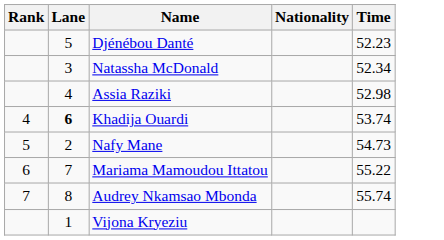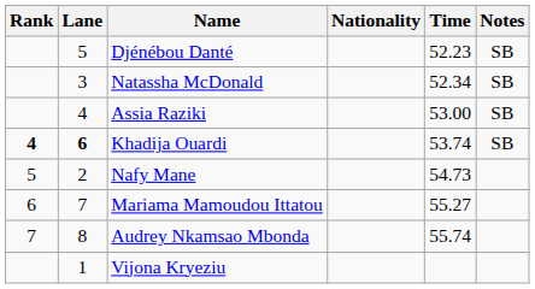 <table class="wikitable sortable" style="text-align:center;font-size:95%">
 <tr>
 <th>Rank</th>
 <th>Lane</th>
 <th>Name</th>
 <th>Nationality</th>
 <th>Time</th>
+<th>Notes</th>
 </tr>
 <tr>
 <td></td>
 <td>5</td>
 <td align=left><a href='#'>Djénébou Danté</a></td>
 <td align=left></td>
 <td>52.23</td>
+<td>SB</td>
 </tr>
 <tr>
 <td></td>
 <td>3</td>
 <td align=left><a href='#'>Natassha McDonald</a></td>
 <td align=left></td>
 <td>52.34</td>
+<td>SB</td>
 </tr>
 <tr>
 <td></td>
 <td>4</td>
 <td align=left><a href='#'>Assia Raziki</a></td>
 <td align=left></td>
-<td>52.98</td>
+<td>53.00</td>
+<td>SB</td>
 </tr>
 <tr>
-<td>4</td>
+<td><strong>4</strong></td>
 <td><strong>6</strong></td>
 <td align=left><a href='#'>Khadija Ouardi</a></td>
 <td align=left></td>
 <td>53.74</td>
+<td>SB</td>
 </tr>
 <tr>
 <td>5</td>
 <td>2</td>
 <td align=left><a href='#'>Nafy Mane</a></td>
 <td align=left></td>
 <td>54.73</td>
+<td></td>
 </tr>
 <tr>
 <td>6</td>
 <td>7</td>
 <td align=left><a href='#'>Mariama Mamoudou Ittatou</a></td>
 <td align=left></td>
-<td>55.22</td>
+<td>55.27</td>
+<td></td>
 </tr>
 <tr>
 <td>7</td>
 <td>8</td>
 <td align=left><a href='#'>Audrey Nkamsao Mbonda</a></td>
 <td align=left></td>
 <td>55.74</td>
+<td></td>
 </tr>
 <tr>
 <td></td>
 <td>1</td>
 <td align=left><a href='#'>Vijona Kryeziu</a></td>
 <td align=left></td>
 <td></td>
+<td></td>
 </tr>
 </table>
